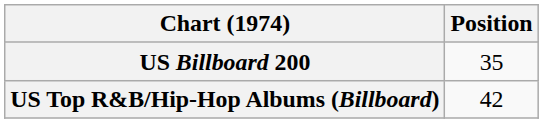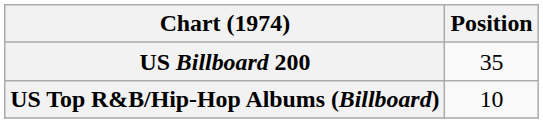 <table class="wikitable sortable plainrowheaders" style="text-align:center">
 <tr>
 <th scope="col">Chart (1974)</th>
 <th scope="col">Position</th>
 </tr>
 <tr>
 <th scope="row">US <em>Billboard</em> 200</th>
 <td>35</td>
 </tr>
 <tr>
 <th scope="row">US Top R&B/Hip-Hop Albums (<em>Billboard</em>)</th>
-<td>42</td>
+<td>10</td>
 </tr>
 </table>
